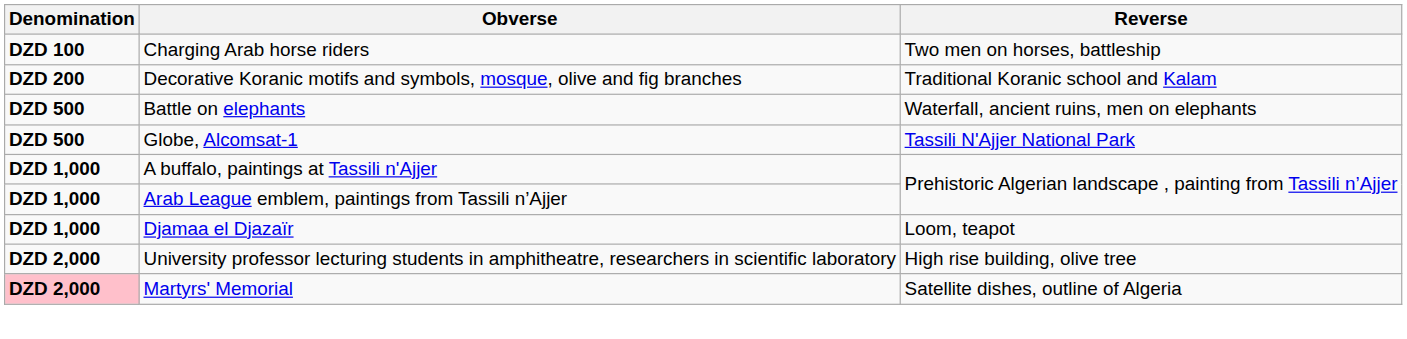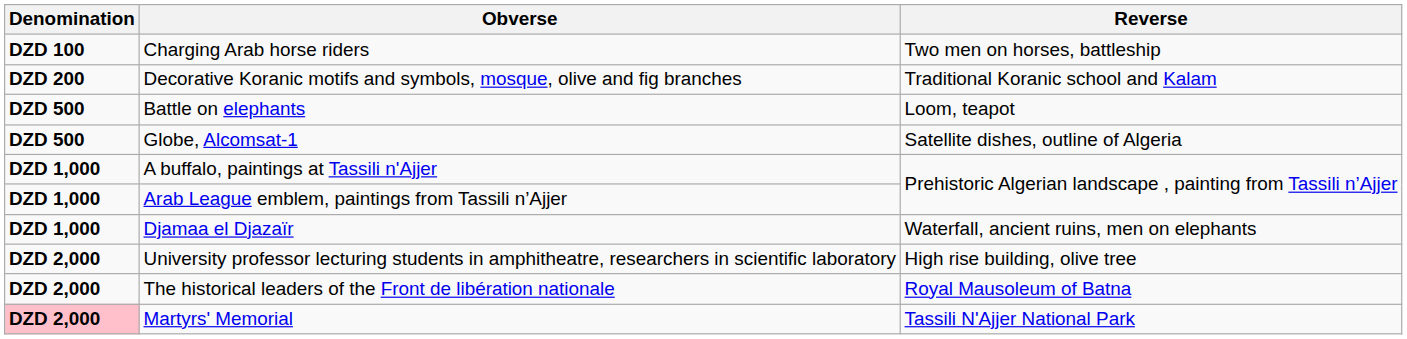 <table class="wikitable">
 <tr>
 <th>Denomination</th>
 <th>Obverse</th>
 <th>Reverse</th>
 </tr>
 <tr>
 <td><strong>DZD 100</strong></td>
 <td>Charging Arab horse riders</td>
 <td>Two men on horses, battleship</td>
 </tr>
 <tr>
 <td><strong>DZD 200</strong></td>
 <td>Decorative Koranic motifs and symbols, <a href='#'>mosque</a>, olive and fig branches</td>
 <td>Traditional Koranic school and <a href='#'>Kalam</a></td>
 </tr>
 <tr>
 <td><strong>DZD 500</strong></td>
 <td>Battle on <a href='#'>elephants</a></td>
-<td>Waterfall, ancient ruins, men on elephants</td>
+<td>Loom, teapot</td>
 </tr>
 <tr>
 <td><strong>DZD 500</strong></td>
 <td>Globe, <a href='#'>Alcomsat-1</a></td>
-<td><a href='#'>Tassili N'Ajjer National Park</a></td>
+<td>Satellite dishes, outline of Algeria</td>
 </tr>
 <tr>
 <td><strong>DZD 1,000</strong></td>
 <td>A buffalo, paintings at <a href='#'>Tassili n'Ajjer</a></td>
 <td rowspan="2">Prehistoric Algerian landscape , painting from <a href='#'>Tassili n’Ajjer</a></td>
 </tr>
 <tr>
 <td><strong>DZD 1,000</strong></td>
 <td><a href='#'>Arab League</a> emblem, paintings from Tassili n’Ajjer</td>
 </tr>
 <tr>
 <td><strong>DZD 1,000</strong></td>
 <td><a href='#'>Djamaa el Djazaïr</a></td>
-<td>Loom, teapot</td>
+<td>Waterfall, ancient ruins, men on elephants</td>
 </tr>
 <tr>
 <td><strong>DZD 2,000</strong></td>
 <td>University professor lecturing students in amphitheatre, researchers in scientific laboratory</td>
 <td>High rise building, olive tree</td>
 </tr>
 <tr>
+<td><strong>DZD 2,000</strong></td>
+<td>The historical leaders of the <a href='#'>Front de libération nationale</a></td>
+<td><a href='#'>Royal Mausoleum of Batna</a></td>
+</tr>
+<tr>
 <td style="background: pink;"><strong>DZD 2,000</strong></td>
 <td><a href='#'>Martyrs' Memorial</a></td>
-<td>Satellite dishes, outline of Algeria</td>
+<td><a href='#'>Tassili N'Ajjer National Park</a></td>
 </tr>
 </table>
